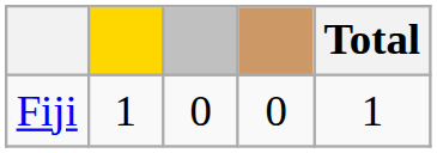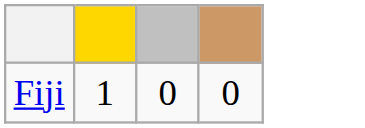 <table class="wikitable">
 <tr>
 <th></th>
 <th style="background-color:gold">        </th>
 <th style="background-color:silver">      </th>
 <th style="background-color:#CC9966">      </th>
-<th>Total</th>
 </tr>
 <tr align="center">
 <td> <a href='#'>Fiji</a></td>
 <td>1</td>
 <td>0</td>
 <td>0</td>
-<td>1</td>
 </tr>
 </table>
